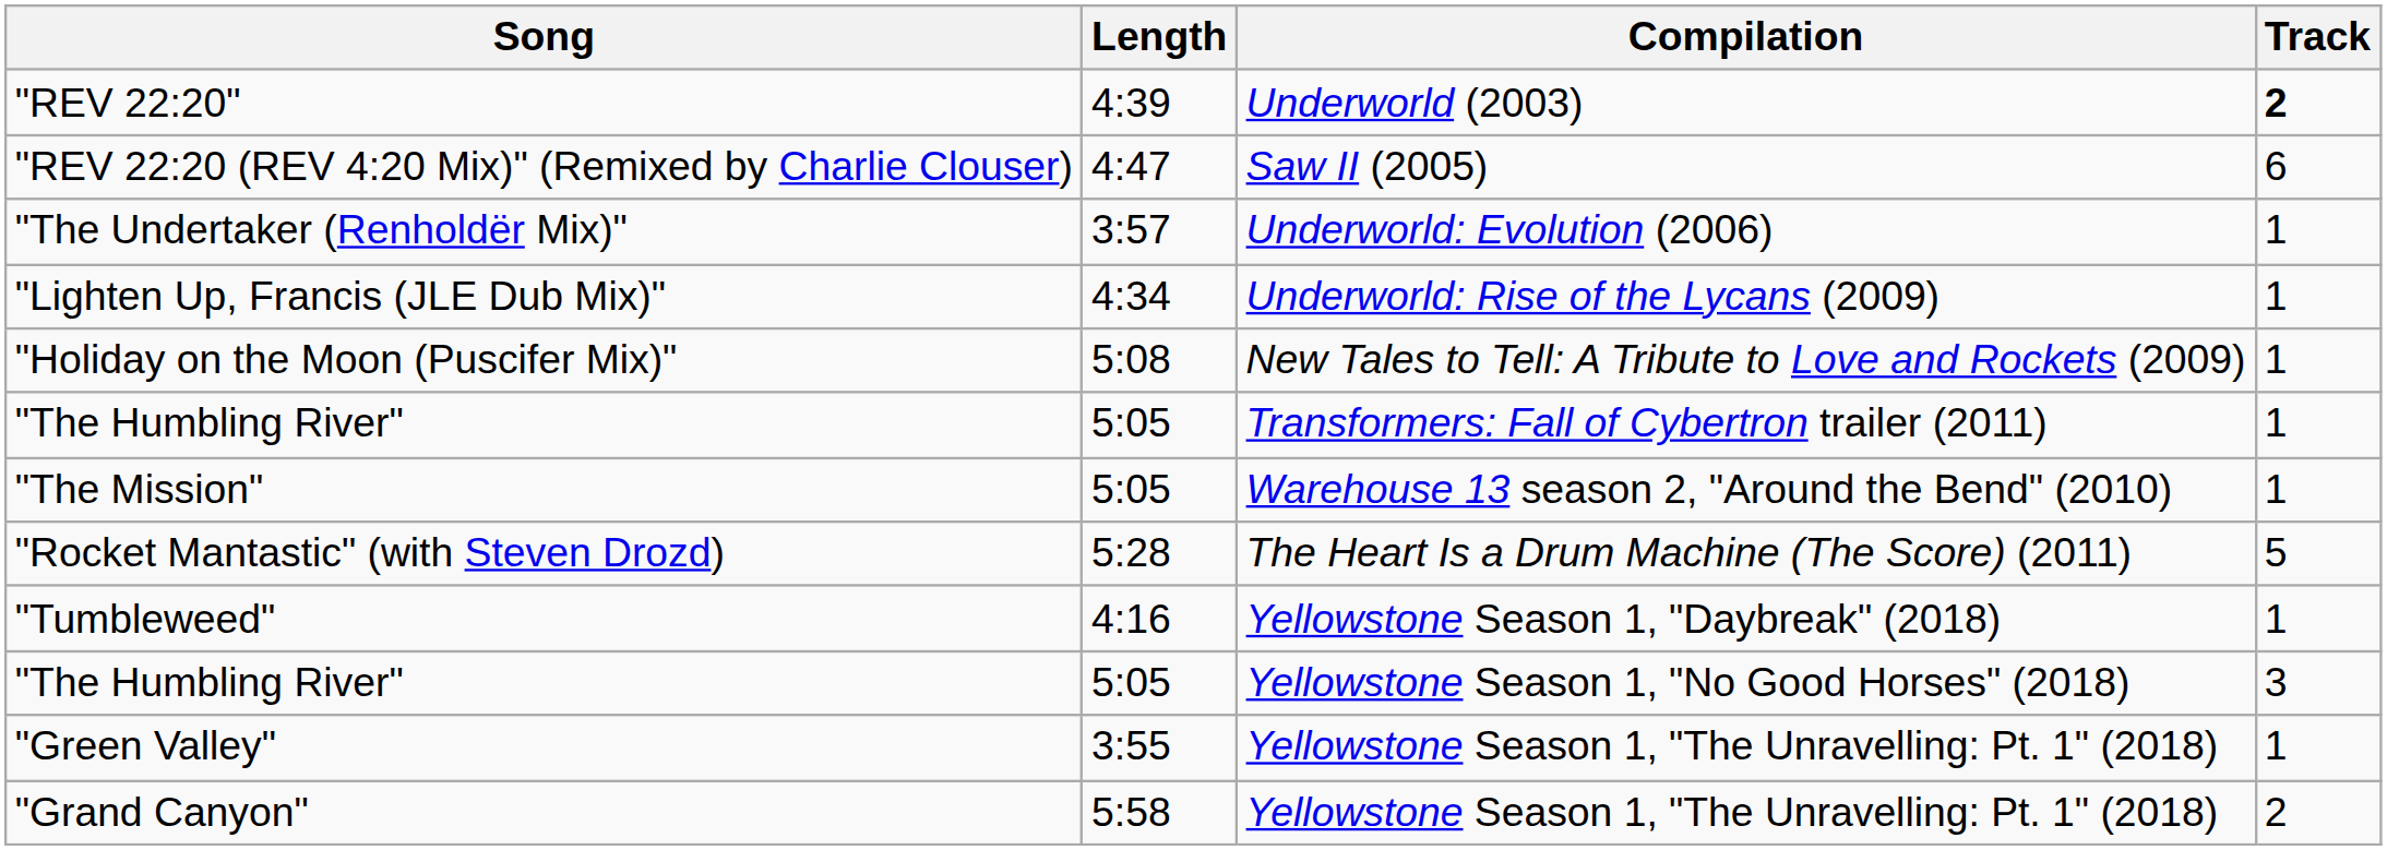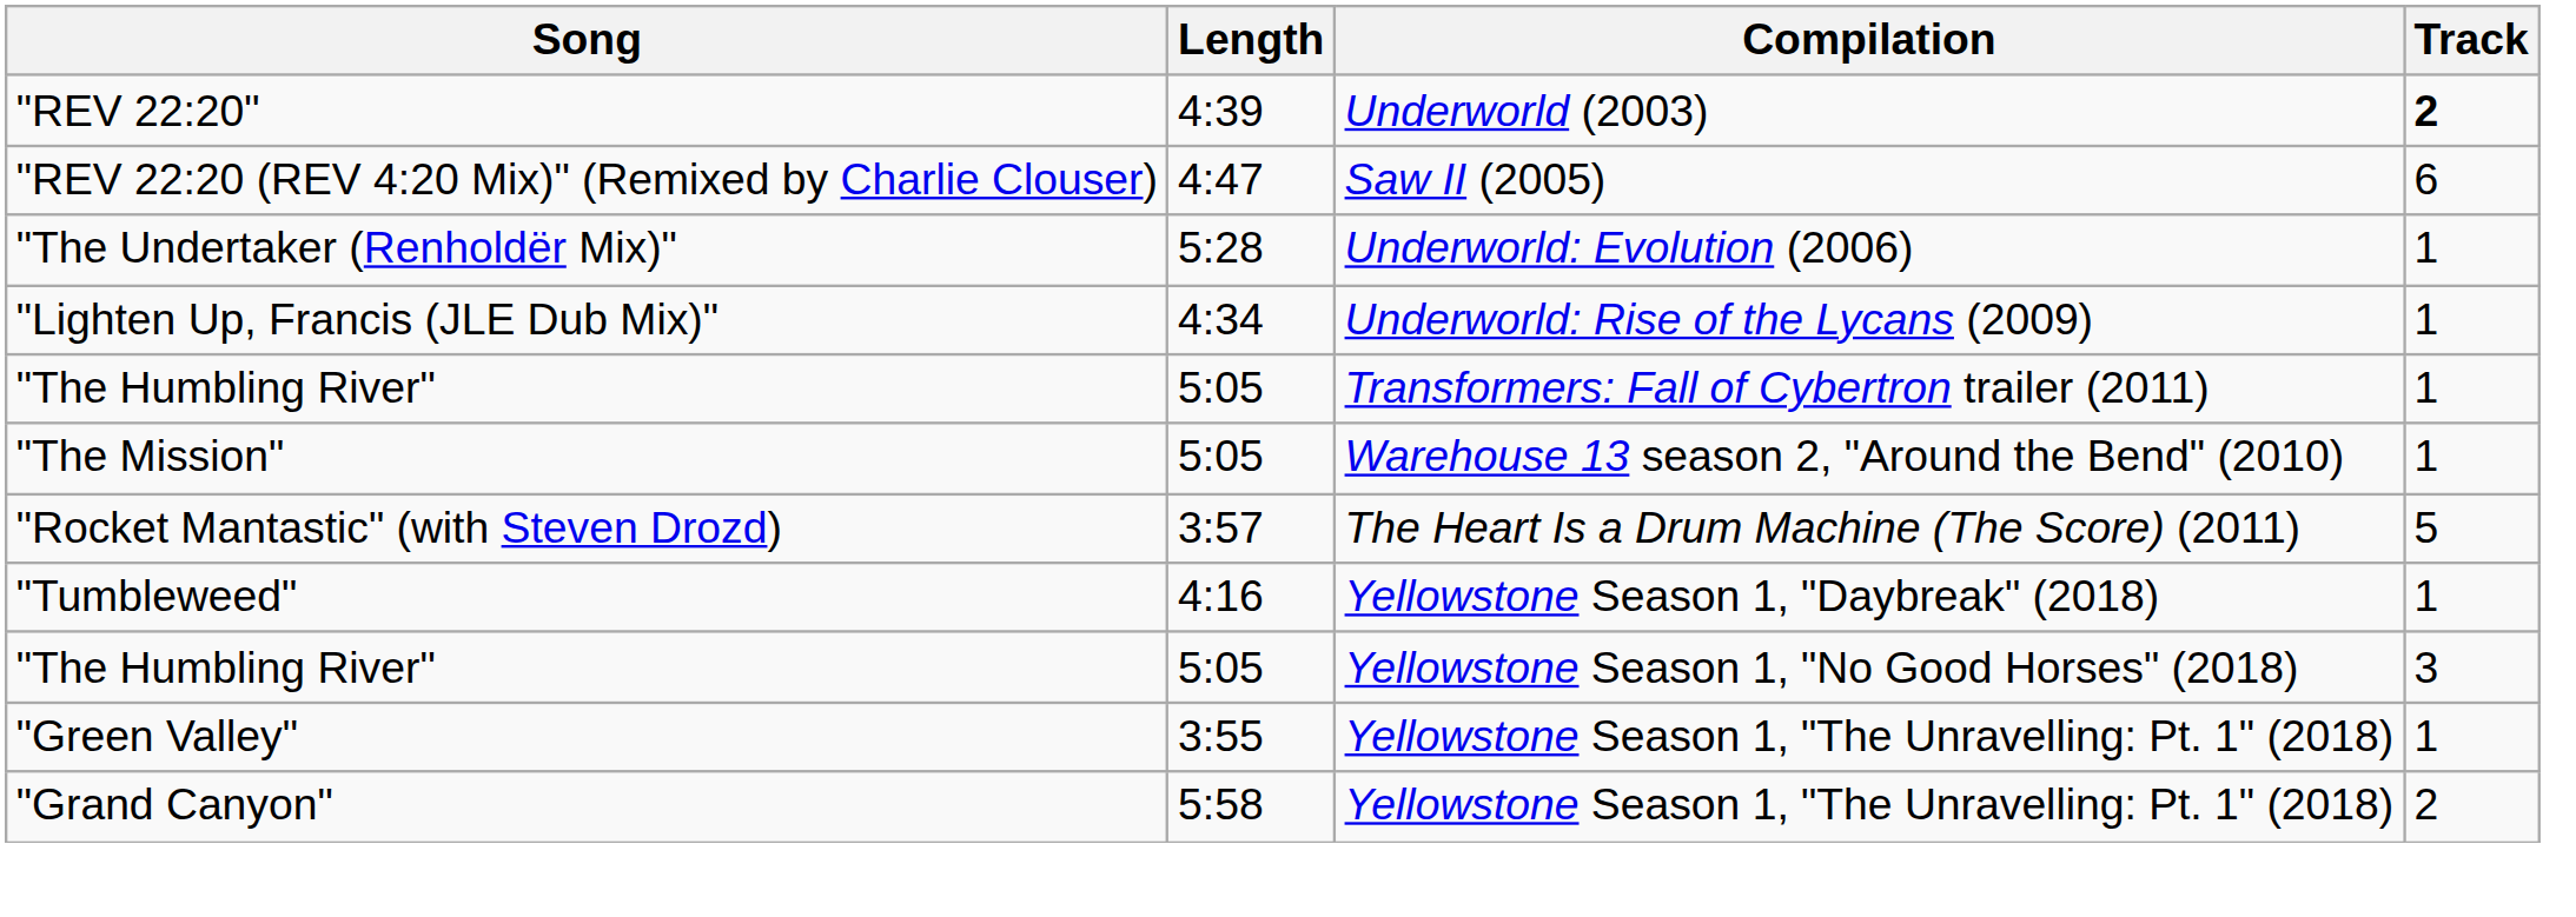 <table class="wikitable">
 <tr>
 <th>Song</th>
 <th>Length</th>
 <th>Compilation</th>
 <th>Track</th>
 </tr>
 <tr>
 <td>"REV 22:20"</td>
 <td>4:39</td>
 <td><em><a href='#'>Underworld</a></em> (2003)</td>
 <td><strong>2</strong></td>
 </tr>
 <tr>
 <td>"REV 22:20 (REV 4:20 Mix)" (Remixed by <a href='#'>Charlie Clouser</a>)</td>
 <td>4:47</td>
 <td><em><a href='#'>Saw II</a></em> (2005)</td>
 <td>6</td>
 </tr>
 <tr>
 <td>"The Undertaker (<a href='#'>Renholdër</a> Mix)"</td>
-<td>3:57</td>
+<td>5:28</td>
 <td><em><a href='#'>Underworld: Evolution</a></em> (2006)</td>
 <td>1</td>
 </tr>
 <tr>
 <td>"Lighten Up, Francis (JLE Dub Mix)"</td>
 <td>4:34</td>
 <td><em><a href='#'>Underworld: Rise of the Lycans</a></em> (2009)</td>
-<td>1</td>
-</tr>
-<tr>
-<td>"Holiday on the Moon (Puscifer Mix)"</td>
-<td>5:08</td>
-<td><em>New Tales to Tell: A Tribute to <a href='#'>Love and Rockets</a></em> (2009)</td>
 <td>1</td>
 </tr>
 <tr>
 <td>"The Humbling River"</td>
 <td>5:05</td>
 <td><em><a href='#'>Transformers: Fall of Cybertron</a></em> trailer (2011)</td>
 <td>1</td>
 </tr>
 <tr>
 <td>"The Mission"</td>
 <td>5:05</td>
 <td><em><a href='#'>Warehouse 13</a></em> season 2, "Around the Bend" (2010)</td>
 <td>1</td>
 </tr>
 <tr>
 <td>"Rocket Mantastic" (with <a href='#'>Steven Drozd</a>)</td>
-<td>5:28</td>
+<td>3:57</td>
 <td><em>The Heart Is a Drum Machine (The Score)</em> (2011)</td>
 <td>5</td>
 </tr>
 <tr>
 <td>"Tumbleweed" </td>
 <td>4:16</td>
 <td><em><a href='#'>Yellowstone</a></em> Season 1, "Daybreak" (2018)</td>
 <td>1</td>
 </tr>
 <tr>
 <td>"The Humbling River" </td>
 <td>5:05</td>
 <td><em><a href='#'>Yellowstone</a></em> Season 1, "No Good Horses" (2018)</td>
 <td>3</td>
 </tr>
 <tr>
 <td>"Green Valley" </td>
 <td>3:55</td>
 <td><em><a href='#'>Yellowstone</a></em> Season 1, "The Unravelling: Pt. 1" (2018)</td>
 <td>1</td>
 </tr>
 <tr>
 <td>"Grand Canyon" </td>
 <td>5:58</td>
 <td><em><a href='#'>Yellowstone</a></em> Season 1, "The Unravelling: Pt. 1" (2018)</td>
 <td>2</td>
 </tr>
 </table>
